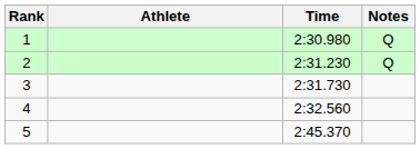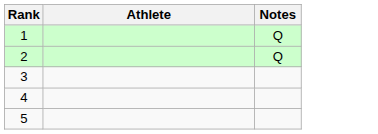 <table class=wikitable style="text-align:center">
 <tr>
 <th width=40>Rank</th>
 <th width=250>Athlete</th>
-<th width=80>Time</th>
 <th width=50>Notes</th>
 </tr>
 <tr bgcolor="ccffcc">
 <td>1</td>
 <td align=left></td>
-<td>2:30.980</td>
 <td>Q</td>
 </tr>
 <tr bgcolor="ccffcc">
 <td>2</td>
 <td align=left></td>
-<td>2:31.230</td>
 <td>Q</td>
 </tr>
 <tr>
 <td>3</td>
 <td align=left></td>
-<td>2:31.730</td>
 <td></td>
 </tr>
 <tr>
 <td>4</td>
 <td align=left></td>
-<td>2:32.560</td>
 <td></td>
 </tr>
 <tr>
 <td>5</td>
 <td align=left></td>
-<td>2:45.370</td>
 <td></td>
 </tr>
 </table>
